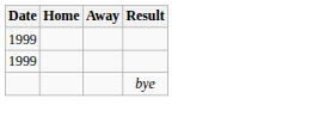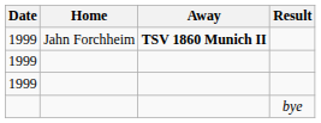 <table class="wikitable">
 <tr>
 <th>Date</th>
 <th>Home</th>
 <th>Away</th>
 <th>Result</th>
+</tr>
+<tr align="center">
+<td>1999</td>
+<td>Jahn Forchheim</td>
+<td><strong>TSV 1860 Munich II</strong></td>
+<td></td>
 </tr>
 <tr align="center">
 <td>1999</td>
 <td></td>
 <td></td>
 <td></td>
 </tr>
 <tr align="center">
 <td>1999</td>
 <td></td>
 <td></td>
 <td></td>
 </tr>
 <tr align="center">
 <td></td>
 <td></td>
 <td></td>
 <td><em>bye</em></td>
 </tr>
 </table>
